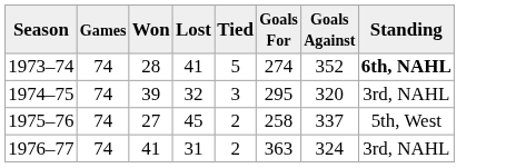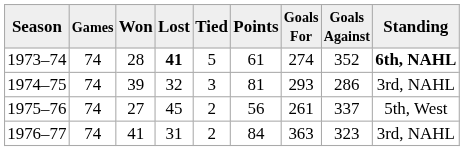 <table border="1" cellpadding="2" cellspacing="1" style="border: 1px #aaaaaa solid; border-collapse: collapse;">
 <tr bgcolor="#efefef">
 <th>Season</th>
 <th><small>Games</small></th>
 <th>Won</th>
 <th>Lost</th>
 <th>Tied</th>
+<th>Points</th>
 <th><small>Goals<br>For</small></th>
 <th><small>Goals<br>Against</small></th>
 <th>Standing</th>
 </tr>
 <tr align="center">
 <td>1973–74</td>
 <td>74</td>
 <td>28</td>
-<td>41</td>
+<td><strong>41</strong></td>
 <td>5</td>
+<td>61</td>
 <td>274</td>
 <td>352</td>
 <td><strong>6th, NAHL</strong></td>
 </tr>
 <tr align="center">
 <td>1974–75</td>
 <td>74</td>
 <td>39</td>
 <td>32</td>
 <td>3</td>
-<td>295</td>
-<td>320</td>
+<td>81</td>
+<td>293</td>
+<td>286</td>
 <td>3rd, NAHL</td>
 </tr>
 <tr align="center">
 <td>1975–76</td>
 <td>74</td>
 <td>27</td>
 <td>45</td>
 <td>2</td>
-<td>258</td>
+<td>56</td>
+<td>261</td>
 <td>337</td>
 <td>5th, West</td>
 </tr>
 <tr align="center">
 <td>1976–77</td>
 <td>74</td>
 <td>41</td>
 <td>31</td>
 <td>2</td>
+<td>84</td>
 <td>363</td>
-<td>324</td>
+<td>323</td>
 <td>3rd, NAHL</td>
 </tr>
 </table>
